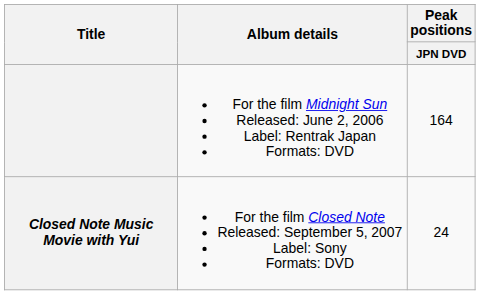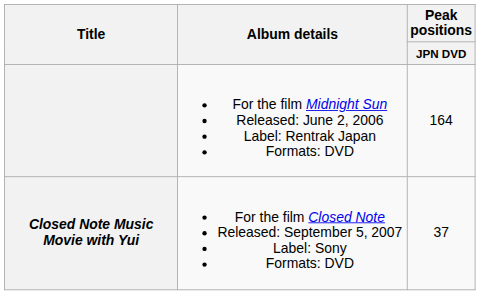 <table class="wikitable plainrowheaders" style="text-align:center;" border="1">
 <tr>
 <th style="width:12em;" rowspan="2">Title</th>
 <th style="width:16em;" rowspan="2">Album details</th>
 <th colspan="1">Peak positions</th>
 </tr>
 <tr>
 <th style="width:2.5em;"><small>JPN DVD</small><br></th>
 </tr>
 <tr>
 <th scope="row"></th>
 <td><br><ul><li>For the film <em><a href='#'>Midnight Sun</a></em></li><li>Released: June 2, 2006</li><li>Label: Rentrak Japan</li><li>Formats: DVD</li></ul></td>
 <td>164</td>
 </tr>
 <tr>
 <th scope="row"><em>Closed Note Music Movie with Yui</em></th>
 <td><br><ul><li>For the film <em><a href='#'>Closed Note</a></em></li><li>Released: September 5, 2007</li><li>Label: Sony</li><li>Formats: DVD</li></ul></td>
-<td>24</td>
+<td>37</td>
 </tr>
 </table>
